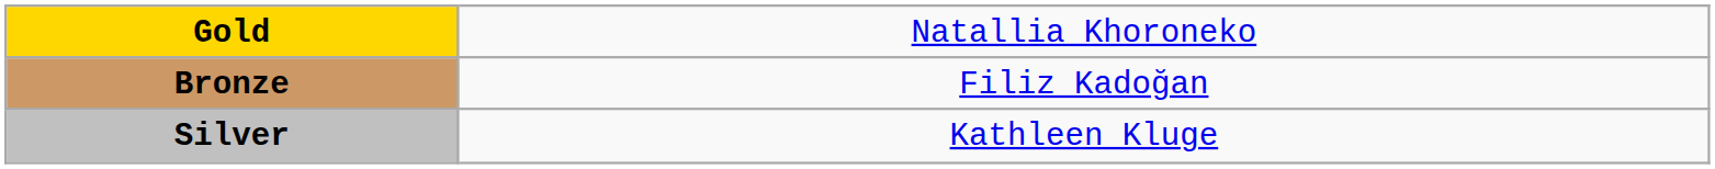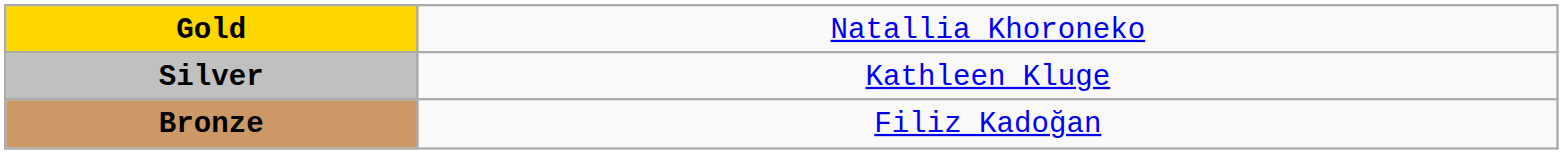 <table class="wikitable" style="text-align:center; " width="35%">
 <tr>
 <td bgcolor="gold"><strong>Gold</strong></td>
 <td><a href='#'>Natallia Khoroneko</a><br>  <small><em></em></small></td>
 </tr>
 <tr>
+<td bgcolor="silver"><strong>Silver</strong></td>
+<td><a href='#'>Kathleen Kluge</a><br>  <small><em></em></small></td>
+</tr>
+<tr>
 <td bgcolor="CC9966"><strong>Bronze</strong></td>
 <td><a href='#'>Filiz Kadoğan</a><br>  <small><em></em></small></td>
 </tr>
-<tr>
-<td bgcolor="silver"><strong>Silver</strong></td>
-<td><a href='#'>Kathleen Kluge</a><br>  <small><em></em></small></td>
-</tr>
 </table>
